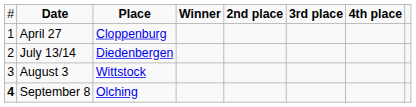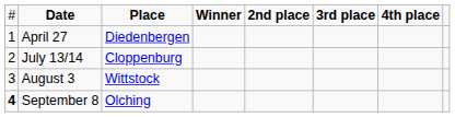 <table class=wikitable>
 <tr>
 <td>#</td>
 <td align="center"><strong>Date</strong></td>
 <td align="center"><strong>Place</strong></td>
 <td align="center"><strong>Winner</strong></td>
 <td align="center"><strong>2nd place</strong></td>
 <td align="center"><strong>3rd place</strong></td>
 <td align="center"><strong>4th place</strong></td>
 <td align="center"></td>
 </tr>
 <tr>
 <td align="center">1</td>
 <td>April 27</td>
-<td><a href='#'>Cloppenburg</a></td>
+<td><a href='#'>Diedenbergen</a></td>
 <td></td>
 <td></td>
 <td></td>
 <td></td>
 <td></td>
 </tr>
 <tr>
 <td align="center">2</td>
 <td>July 13/14</td>
-<td><a href='#'>Diedenbergen</a></td>
+<td><a href='#'>Cloppenburg</a></td>
 <td></td>
 <td></td>
 <td></td>
 <td></td>
 <td></td>
 </tr>
 <tr>
 <td align="center">3</td>
 <td>August 3</td>
 <td><a href='#'>Wittstock</a></td>
 <td></td>
 <td></td>
 <td></td>
 <td></td>
 <td></td>
 </tr>
 <tr>
 <td align="center"><strong>4</strong></td>
 <td>September 8</td>
 <td><a href='#'>Olching</a></td>
 <td></td>
 <td></td>
 <td></td>
 <td></td>
 <td></td>
 </tr>
 </table>
